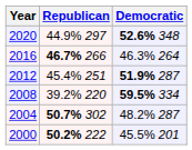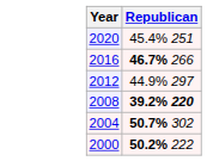 <table class="wikitable"  style="float:right; font-size:90%;">
 <tr style="background:lightgrey;">
 <th>Year</th>
 <th><a href='#'>Republican</a></th>
-<th><a href='#'>Democratic</a></th>
 </tr>
 <tr>
 <td style="text-align:center; background:#f0f0ff;"><a href='#'>2020</a></td>
-<td style="text-align:center; background:#fff3f3;">44.9% <em>297</em></td>
-<td style="text-align:center; background:#f0f0ff;"><strong>52.6%</strong> <em>348</em></td>
+<td style="text-align:center; background:#fff3f3;">45.4% <em>251</em></td>
 </tr>
 <tr>
 <td style="text-align:center; background:#fff3f3;"><a href='#'>2016</a></td>
 <td style="text-align:center; background:#fff3f3;"><strong>46.7%</strong> <em>266</em></td>
-<td style="text-align:center; background:#f0f0ff;">46.3% <em>264</em></td>
 </tr>
 <tr>
 <td style="text-align:center; background:#f0f0ff;"><a href='#'>2012</a></td>
-<td style="text-align:center; background:#fff3f3;">45.4% <em>251</em></td>
-<td style="text-align:center; background:#f0f0ff;"><strong>51.9%</strong> <em>287</em></td>
+<td style="text-align:center; background:#fff3f3;">44.9% <em>297</em></td>
 </tr>
 <tr>
 <td style="text-align:center; background:#f0f0ff;"><a href='#'>2008</a></td>
-<td style="text-align:center; background:#fff3f3;">39.2% <em>220</em></td>
-<td style="text-align:center; background:#f0f0ff;"><strong>59.5%</strong> <em>334</em></td>
+<td style="text-align:center; background:#fff3f3;"><strong>39.2% <em>220</em></strong></td>
 </tr>
 <tr>
 <td style="text-align:center; background:#fff3f3;"><a href='#'>2004</a></td>
 <td style="text-align:center; background:#fff3f3;"><strong>50.7%</strong> <em>302</em></td>
-<td style="text-align:center; background:#f0f0ff;">48.2% <em>287</em></td>
 </tr>
 <tr>
 <td style="text-align:center; background:#fff3f3;"><a href='#'>2000</a></td>
 <td style="text-align:center; background:#fff3f3;"><strong>50.2%</strong> <em>222</em></td>
-<td style="text-align:center; background:#f0f0ff;">45.5% <em>201</em></td>
 </tr>
 </table>
